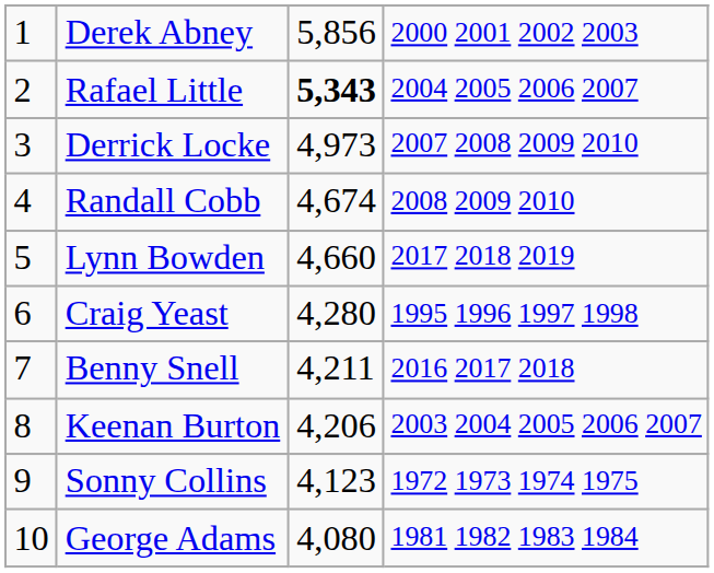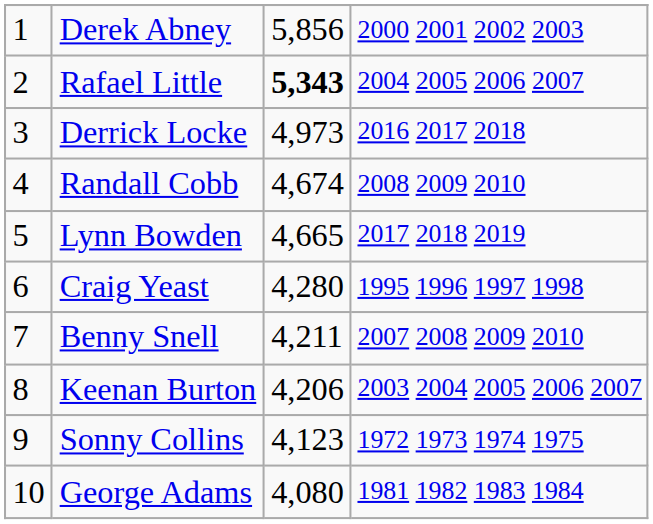 <table class="wikitable">
 <tr>
 </tr>
 <tr>
 <td>1</td>
 <td><a href='#'>Derek Abney</a></td>
 <td><abbr>5,856</abbr></td>
 <td style="font-size:80%;"><a href='#'>2000</a> <a href='#'>2001</a> <a href='#'>2002</a> <a href='#'>2003</a></td>
 </tr>
 <tr>
 <td>2</td>
 <td><a href='#'>Rafael Little</a></td>
 <td><strong><abbr>5,343</abbr></strong></td>
 <td style="font-size:80%;"><a href='#'>2004</a> <a href='#'>2005</a> <a href='#'>2006</a> <a href='#'>2007</a></td>
 </tr>
 <tr>
 <td>3</td>
 <td><a href='#'>Derrick Locke</a></td>
 <td><abbr>4,973</abbr></td>
-<td style="font-size:80%;"><a href='#'>2007</a> <a href='#'>2008</a> <a href='#'>2009</a> <a href='#'>2010</a></td>
+<td style="font-size:80%;"><a href='#'>2016</a> <a href='#'>2017</a> <a href='#'>2018</a></td>
 </tr>
 <tr>
 <td>4</td>
 <td><a href='#'>Randall Cobb</a></td>
 <td><abbr>4,674</abbr></td>
 <td style="font-size:80%;"><a href='#'>2008</a> <a href='#'>2009</a> <a href='#'>2010</a></td>
 </tr>
 <tr>
 <td>5</td>
 <td><a href='#'>Lynn Bowden</a></td>
-<td><abbr>4,660</abbr></td>
+<td><abbr>4,665</abbr></td>
 <td style="font-size:80%;"><a href='#'>2017</a> <a href='#'>2018</a> <a href='#'>2019</a></td>
 </tr>
 <tr>
 <td>6</td>
 <td><a href='#'>Craig Yeast</a></td>
 <td><abbr>4,280</abbr></td>
 <td style="font-size:80%;"><a href='#'>1995</a> <a href='#'>1996</a> <a href='#'>1997</a> <a href='#'>1998</a></td>
 </tr>
 <tr>
 <td>7</td>
 <td><a href='#'>Benny Snell</a></td>
 <td><abbr>4,211</abbr></td>
-<td style="font-size:80%;"><a href='#'>2016</a> <a href='#'>2017</a> <a href='#'>2018</a></td>
+<td style="font-size:80%;"><a href='#'>2007</a> <a href='#'>2008</a> <a href='#'>2009</a> <a href='#'>2010</a></td>
 </tr>
 <tr>
 <td>8</td>
 <td><a href='#'>Keenan Burton</a></td>
 <td><abbr>4,206</abbr></td>
 <td style="font-size:80%;"><a href='#'>2003</a> <a href='#'>2004</a> <a href='#'>2005</a> <a href='#'>2006</a> <a href='#'>2007</a></td>
 </tr>
 <tr>
 <td>9</td>
 <td><a href='#'>Sonny Collins</a></td>
 <td><abbr>4,123</abbr></td>
 <td style="font-size:80%;"><a href='#'>1972</a> <a href='#'>1973</a> <a href='#'>1974</a> <a href='#'>1975</a></td>
 </tr>
 <tr>
 <td>10</td>
 <td><a href='#'>George Adams</a></td>
 <td><abbr>4,080</abbr></td>
 <td style="font-size:80%;"><a href='#'>1981</a> <a href='#'>1982</a> <a href='#'>1983</a> <a href='#'>1984</a></td>
 </tr>
 </table>
